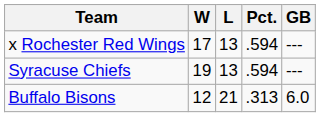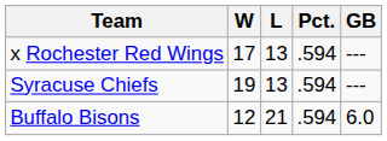 <table class="wikitable sortable">
 <tr>
 <th>Team</th>
 <th>W</th>
 <th>L</th>
 <th>Pct.</th>
 <th>GB</th>
 </tr>
 <tr>
 <td>x <a href='#'>Rochester Red Wings</a></td>
 <td>17</td>
 <td>13</td>
 <td>.594</td>
 <td>---</td>
 </tr>
 <tr>
 <td><a href='#'>Syracuse Chiefs</a></td>
 <td>19</td>
 <td>13</td>
 <td>.594</td>
 <td>---</td>
 </tr>
 <tr>
 <td><a href='#'>Buffalo Bisons</a></td>
 <td>12</td>
 <td>21</td>
-<td>.313</td>
+<td>.594</td>
 <td>6.0</td>
 </tr>
 </table>
